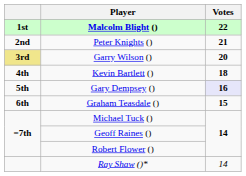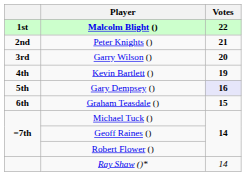 <table class="wikitable" style="text-align: center; font-size: 90%;">
 <tr>
 <th width="50"></th>
 <th width="250">Player</th>
 <th width="50">Votes</th>
 </tr>
 <tr style="background: #CCFFCC; font-weight: bold;">
 <td>1st</td>
 <td><a href='#'>Malcolm Blight</a> ()</td>
 <td>22</td>
 </tr>
 <tr>
 <td><strong>2nd</strong></td>
 <td><a href='#'>Peter Knights</a> ()</td>
 <td><strong>21</strong></td>
 </tr>
 <tr>
-<td style="background: khaki;"><strong>3rd</strong></td>
+<td><strong>3rd</strong></td>
 <td><a href='#'>Garry Wilson</a> ()</td>
 <td><strong>20</strong></td>
 </tr>
 <tr>
 <td><strong>4th</strong></td>
 <td><a href='#'>Kevin Bartlett</a> ()</td>
-<td><strong>18</strong></td>
+<td><strong>19</strong></td>
 </tr>
 <tr>
 <td><strong>5th</strong></td>
 <td><a href='#'>Gary Dempsey</a> ()</td>
 <td style="background: lavender;"><strong>16</strong></td>
 </tr>
 <tr>
 <td><strong>6th</strong></td>
 <td><a href='#'>Graham Teasdale</a> ()</td>
 <td><strong>15</strong></td>
 </tr>
 <tr>
 <td rowspan=3><strong>=7th</strong></td>
 <td><a href='#'>Michael Tuck</a> ()</td>
 <td rowspan=3><strong>14</strong></td>
 </tr>
 <tr>
 <td><a href='#'>Geoff Raines</a> ()</td>
 </tr>
 <tr>
 <td><a href='#'>Robert Flower</a> ()</td>
 </tr>
 <tr>
 <td></td>
 <td><em><a href='#'>Ray Shaw</a> ()*</em></td>
 <td><em>14</em></td>
 </tr>
 </table>
